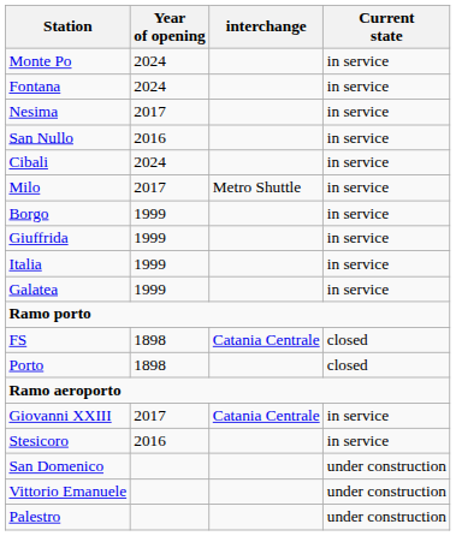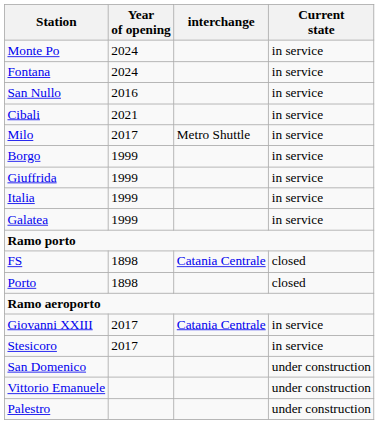 <table class="wikitable">
 <tr>
 <th>Station</th>
 <th>Year<br>of opening</th>
 <th>interchange</th>
 <th>Current<br>state</th>
 </tr>
 <tr>
 <td><a href='#'>Monte Po</a></td>
 <td>2024</td>
 <td></td>
 <td>in service</td>
 </tr>
 <tr>
 <td><a href='#'>Fontana</a></td>
 <td>2024</td>
 <td></td>
 <td>in service</td>
 </tr>
 <tr>
-<td><a href='#'>Nesima</a></td>
-<td>2017</td>
-<td></td>
-<td>in service</td>
-</tr>
-<tr>
 <td><a href='#'>San Nullo</a></td>
 <td>2016</td>
 <td></td>
 <td>in service</td>
 </tr>
 <tr>
 <td><a href='#'>Cibali</a></td>
-<td>2024</td>
+<td>2021</td>
 <td></td>
 <td>in service</td>
 </tr>
 <tr>
 <td><a href='#'>Milo</a></td>
 <td>2017</td>
 <td>Metro Shuttle</td>
 <td>in service</td>
 </tr>
 <tr>
 <td><a href='#'>Borgo</a></td>
 <td>1999</td>
 <td></td>
 <td>in service</td>
 </tr>
 <tr>
 <td><a href='#'>Giuffrida</a></td>
 <td>1999</td>
 <td></td>
 <td>in service</td>
 </tr>
 <tr>
 <td><a href='#'>Italia</a></td>
 <td>1999</td>
 <td></td>
 <td>in service</td>
 </tr>
 <tr>
 <td><a href='#'>Galatea</a></td>
 <td>1999</td>
 <td></td>
 <td>in service</td>
 </tr>
 <tr>
 <td colspan="4"><strong>Ramo porto</strong></td>
 </tr>
 <tr>
 <td><a href='#'>FS</a></td>
 <td>1898</td>
 <td><a href='#'>Catania Centrale</a></td>
 <td>closed</td>
 </tr>
 <tr>
 <td><a href='#'>Porto</a></td>
 <td>1898</td>
 <td></td>
 <td>closed</td>
 </tr>
 <tr>
 <td colspan="4"><strong>Ramo aeroporto</strong></td>
 </tr>
 <tr>
 <td><a href='#'>Giovanni XXIII</a></td>
 <td>2017</td>
 <td><a href='#'>Catania Centrale</a></td>
 <td>in service</td>
 </tr>
 <tr>
 <td><a href='#'>Stesicoro</a></td>
-<td>2016</td>
+<td>2017</td>
 <td></td>
 <td>in service</td>
 </tr>
 <tr>
 <td><a href='#'>San Domenico</a></td>
 <td></td>
 <td></td>
 <td>under construction</td>
 </tr>
 <tr>
 <td><a href='#'>Vittorio Emanuele</a></td>
 <td></td>
 <td></td>
 <td>under construction</td>
 </tr>
 <tr>
 <td><a href='#'>Palestro</a></td>
 <td></td>
 <td></td>
 <td>under construction</td>
 </tr>
 </table>
